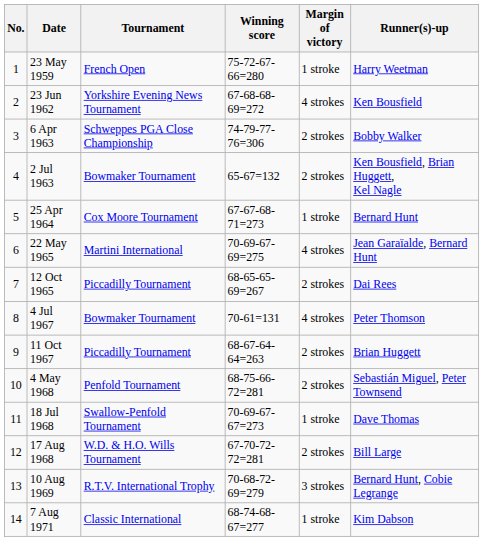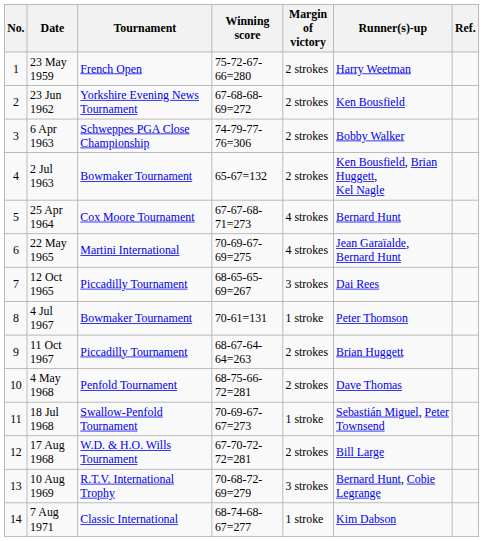 <table class="wikitable" style="font-size:95%;">
 <tr>
 <th>No.</th>
 <th>Date</th>
 <th>Tournament</th>
 <th>Winning score</th>
 <th>Margin of<br>victory</th>
 <th>Runner(s)-up</th>
+<th>Ref.</th>
 </tr>
 <tr>
 <td align=center>1</td>
 <td>23 May 1959</td>
 <td><a href='#'>French Open</a></td>
 <td>75-72-67-66=280</td>
-<td>1 stroke</td>
+<td>2 strokes</td>
 <td> <a href='#'>Harry Weetman</a></td>
+<td></td>
 </tr>
 <tr>
 <td align=center>2</td>
 <td>23 Jun 1962</td>
 <td><a href='#'>Yorkshire Evening News Tournament</a></td>
 <td>67-68-68-69=272</td>
-<td>4 strokes</td>
+<td>2 strokes</td>
 <td> <a href='#'>Ken Bousfield</a></td>
+<td></td>
 </tr>
 <tr>
 <td align=center>3</td>
 <td>6 Apr 1963</td>
 <td><a href='#'>Schweppes PGA Close Championship</a></td>
 <td>74-79-77-76=306</td>
 <td>2 strokes</td>
 <td> <a href='#'>Bobby Walker</a></td>
+<td></td>
 </tr>
 <tr>
 <td align=center>4</td>
 <td>2 Jul 1963</td>
 <td><a href='#'>Bowmaker Tournament</a></td>
 <td>65-67=132</td>
 <td>2 strokes</td>
 <td> <a href='#'>Ken Bousfield</a>,  <a href='#'>Brian Huggett</a>,<br> <a href='#'>Kel Nagle</a></td>
+<td></td>
 </tr>
 <tr>
 <td align=center>5</td>
 <td>25 Apr 1964</td>
 <td><a href='#'>Cox Moore Tournament</a></td>
 <td>67-67-68-71=273</td>
-<td>1 stroke</td>
+<td>4 strokes</td>
 <td> <a href='#'>Bernard Hunt</a></td>
+<td></td>
 </tr>
 <tr>
 <td align=center>6</td>
 <td>22 May 1965</td>
 <td><a href='#'>Martini International</a></td>
 <td>70-69-67-69=275</td>
 <td>4 strokes</td>
 <td> <a href='#'>Jean Garaïalde</a>,  <a href='#'>Bernard Hunt</a></td>
+<td></td>
 </tr>
 <tr>
 <td align=center>7</td>
 <td>12 Oct 1965</td>
 <td><a href='#'>Piccadilly Tournament</a></td>
 <td>68-65-65-69=267</td>
-<td>2 strokes</td>
+<td>3 strokes</td>
 <td> <a href='#'>Dai Rees</a></td>
+<td></td>
 </tr>
 <tr>
 <td align=center>8</td>
 <td>4 Jul 1967</td>
 <td><a href='#'>Bowmaker Tournament</a></td>
 <td>70-61=131</td>
-<td>4 strokes</td>
+<td>1 stroke</td>
 <td> <a href='#'>Peter Thomson</a></td>
+<td></td>
 </tr>
 <tr>
 <td align=center>9</td>
 <td>11 Oct 1967</td>
 <td><a href='#'>Piccadilly Tournament</a></td>
 <td>68-67-64-64=263</td>
 <td>2 strokes</td>
 <td> <a href='#'>Brian Huggett</a></td>
+<td></td>
 </tr>
 <tr>
 <td align=center>10</td>
 <td>4 May 1968</td>
 <td><a href='#'>Penfold Tournament</a></td>
 <td>68-75-66-72=281</td>
 <td>2 strokes</td>
-<td> <a href='#'>Sebastián Miguel</a>,  <a href='#'>Peter Townsend</a></td>
+<td> <a href='#'>Dave Thomas</a></td>
+<td></td>
 </tr>
 <tr>
 <td align=center>11</td>
 <td>18 Jul 1968</td>
 <td><a href='#'>Swallow-Penfold Tournament</a></td>
 <td>70-69-67-67=273</td>
 <td>1 stroke</td>
-<td> <a href='#'>Dave Thomas</a></td>
+<td> <a href='#'>Sebastián Miguel</a>,  <a href='#'>Peter Townsend</a></td>
+<td></td>
 </tr>
 <tr>
 <td align=center>12</td>
 <td>17 Aug 1968</td>
 <td><a href='#'>W.D. & H.O. Wills Tournament</a></td>
 <td>67-70-72-72=281</td>
 <td>2 strokes</td>
 <td> <a href='#'>Bill Large</a></td>
+<td></td>
 </tr>
 <tr>
 <td align=center>13</td>
 <td>10 Aug 1969</td>
 <td><a href='#'>R.T.V. International Trophy</a></td>
 <td>70-68-72-69=279</td>
 <td>3 strokes</td>
 <td> <a href='#'>Bernard Hunt</a>,  <a href='#'>Cobie Legrange</a></td>
+<td></td>
 </tr>
 <tr>
 <td align=center>14</td>
 <td>7 Aug 1971</td>
 <td><a href='#'>Classic International</a></td>
 <td>68-74-68-67=277</td>
 <td>1 stroke</td>
 <td> <a href='#'>Kim Dabson</a></td>
+<td></td>
 </tr>
 </table>
